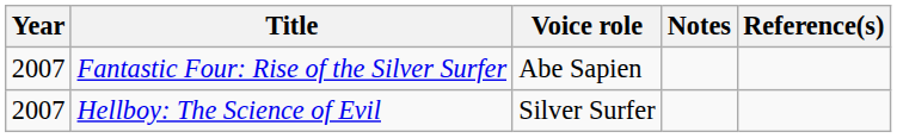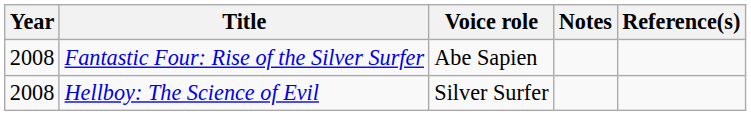 <table class="wikitable">
 <tr>
 <th>Year</th>
 <th>Title</th>
 <th>Voice role</th>
 <th>Notes</th>
 <th scope="col" class="unsortable">Reference(s)</th>
 </tr>
 <tr>
-<td>2007</td>
+<td>2008</td>
 <td><em><a href='#'>Fantastic Four: Rise of the Silver Surfer</a></em></td>
 <td>Abe Sapien</td>
 <td></td>
 <td></td>
 </tr>
 <tr>
-<td>2007</td>
+<td>2008</td>
 <td><em><a href='#'>Hellboy: The Science of Evil</a></em></td>
 <td>Silver Surfer</td>
 <td></td>
 <td></td>
 </tr>
 </table>
